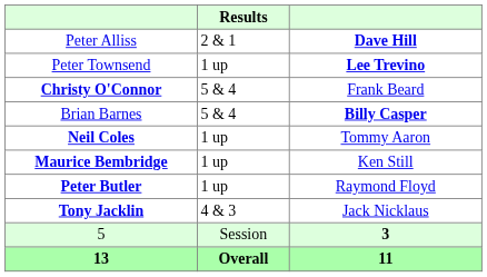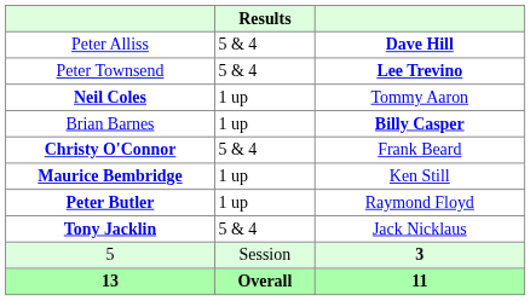 <table border="1" cellpadding="3" style="border-collapse: collapse; text-align:center;">
 <tr style="background:#dfd;">
 <th style="width:12em;"></th>
 <th style="width:5.5em;">Results</th>
 <th style="width:12em;"></th>
 </tr>
 <tr>
 <td><a href='#'>Peter Alliss</a></td>
-<td align=left> 2 & 1</td>
+<td align=left> 5 & 4</td>
 <td><strong><a href='#'>Dave Hill</a></strong></td>
 </tr>
 <tr>
 <td><a href='#'>Peter Townsend</a></td>
+<td align=left> 5 & 4</td>
+<td><strong><a href='#'>Lee Trevino</a></strong></td>
+</tr>
+<tr>
+<td><strong><a href='#'>Neil Coles</a></strong></td>
 <td align=left> 1 up</td>
-<td><strong><a href='#'>Lee Trevino</a></strong></td>
+<td><a href='#'>Tommy Aaron</a></td>
+</tr>
+<tr>
+<td><a href='#'>Brian Barnes</a></td>
+<td align=left> 1 up</td>
+<td><strong><a href='#'>Billy Casper</a></strong></td>
 </tr>
 <tr>
 <td><strong><a href='#'>Christy O'Connor</a></strong></td>
 <td align=left> 5 & 4</td>
 <td><a href='#'>Frank Beard</a></td>
-</tr>
-<tr>
-<td><a href='#'>Brian Barnes</a></td>
-<td align=left> 5 & 4</td>
-<td><strong><a href='#'>Billy Casper</a></strong></td>
-</tr>
-<tr>
-<td><strong><a href='#'>Neil Coles</a></strong></td>
-<td align=left> 1 up</td>
-<td><a href='#'>Tommy Aaron</a></td>
 </tr>
 <tr>
 <td><strong><a href='#'>Maurice Bembridge</a></strong></td>
 <td align=left> 1 up</td>
 <td><a href='#'>Ken Still</a></td>
 </tr>
 <tr>
 <td><strong><a href='#'>Peter Butler</a></strong></td>
 <td align=left> 1 up</td>
 <td><a href='#'>Raymond Floyd</a></td>
 </tr>
 <tr>
 <td><strong><a href='#'>Tony Jacklin</a></strong></td>
-<td align=left> 4 & 3</td>
+<td align=left> 5 & 4</td>
 <td><a href='#'>Jack Nicklaus</a></td>
 </tr>
 <tr style="background:#dfd;">
 <td>5</td>
 <td>Session</td>
 <td><strong>3</strong></td>
 </tr>
 <tr style="background:#afa;">
 <th>13</th>
 <th>Overall</th>
 <th>11</th>
 </tr>
 </table>
